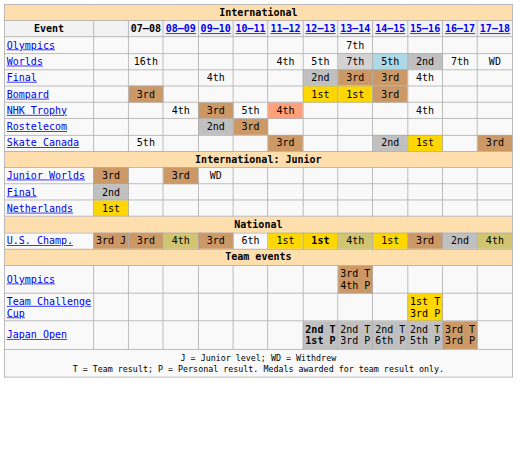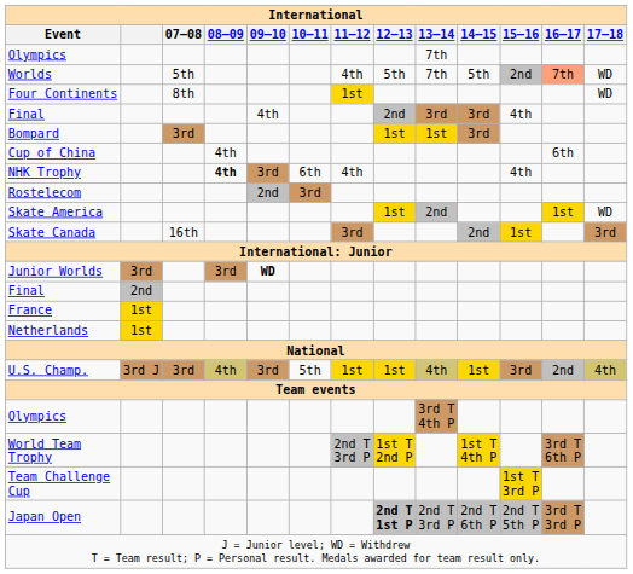 <table class="wikitable" style="text-align:center">
 <tr>
 <th style="background-color: #ffdead; " colspan=13 align=center>International</th>
 </tr>
 <tr>
 <th>Event</th>
 <th></th>
 <th>07–08</th>
 <th><a href='#'>08–09</a></th>
 <th><a href='#'>09–10</a></th>
 <th><a href='#'>10–11</a></th>
 <th><a href='#'>11–12</a></th>
 <th><a href='#'>12–13</a></th>
 <th><a href='#'>13–14</a></th>
 <th><a href='#'>14–15</a></th>
 <th><a href='#'>15–16</a></th>
 <th><a href='#'>16–17</a></th>
 <th><a href='#'>17–18</a></th>
 </tr>
 <tr>
 <td align=left><a href='#'>Olympics</a></td>
 <td></td>
 <td></td>
 <td></td>
 <td></td>
 <td></td>
 <td></td>
 <td></td>
 <td>7th</td>
 <td></td>
 <td></td>
 <td></td>
 <td></td>
 </tr>
 <tr>
 <td align=left><a href='#'>Worlds</a></td>
 <td></td>
-<td>16th</td>
+<td>5th</td>
 <td></td>
 <td></td>
 <td></td>
 <td>4th</td>
 <td>5th</td>
-<td style="background: lightgrey;">7th</td>
-<td style="background: lightblue;">5th</td>
+<td>7th</td>
+<td>5th</td>
 <td bgcolor=silver>2nd</td>
-<td>7th</td>
+<td style="background: lightsalmon;">7th</td>
+<td>WD</td>
+</tr>
+<tr>
+<td align=left><a href='#'>Four Continents</a></td>
+<td></td>
+<td>8th</td>
+<td></td>
+<td></td>
+<td></td>
+<td bgcolor=gold>1st</td>
+<td></td>
+<td></td>
+<td></td>
+<td></td>
+<td></td>
 <td>WD</td>
 </tr>
 <tr>
 <td align=left> <a href='#'>Final</a></td>
 <td></td>
 <td></td>
 <td></td>
 <td>4th</td>
 <td></td>
 <td></td>
 <td bgcolor=silver>2nd</td>
 <td bgcolor=cc9966>3rd</td>
 <td bgcolor=cc9966>3rd</td>
 <td>4th</td>
 <td></td>
 <td></td>
 </tr>
 <tr>
 <td align=left> <a href='#'>Bompard</a></td>
 <td></td>
 <td bgcolor=cc9966>3rd</td>
 <td></td>
 <td></td>
 <td></td>
 <td></td>
 <td bgcolor=gold>1st</td>
 <td bgcolor=gold>1st</td>
 <td bgcolor=cc9966>3rd</td>
 <td></td>
 <td></td>
 <td></td>
 </tr>
 <tr>
+<td align=left> <a href='#'>Cup of China</a></td>
+<td></td>
+<td></td>
+<td>4th</td>
+<td></td>
+<td></td>
+<td></td>
+<td></td>
+<td></td>
+<td></td>
+<td></td>
+<td>6th</td>
+<td></td>
+</tr>
+<tr>
 <td align=left> <a href='#'>NHK Trophy</a></td>
 <td></td>
 <td></td>
+<td><strong>4th</strong></td>
+<td bgcolor=cc9966>3rd</td>
+<td>6th</td>
 <td>4th</td>
-<td bgcolor=cc9966>3rd</td>
-<td>5th</td>
-<td style="background: lightsalmon;">4th</td>
 <td></td>
 <td></td>
 <td></td>
 <td>4th</td>
 <td></td>
 <td></td>
 </tr>
 <tr>
 <td align=left> <a href='#'>Rostelecom</a></td>
 <td></td>
 <td></td>
 <td></td>
 <td bgcolor=silver>2nd</td>
 <td bgcolor=cc9966>3rd</td>
 <td></td>
 <td></td>
 <td></td>
 <td></td>
 <td></td>
 <td></td>
 <td></td>
 </tr>
 <tr>
+<td align=left> <a href='#'>Skate America</a></td>
+<td></td>
+<td></td>
+<td></td>
+<td></td>
+<td></td>
+<td></td>
+<td bgcolor=gold>1st</td>
+<td bgcolor=silver>2nd</td>
+<td></td>
+<td></td>
+<td bgcolor=gold>1st</td>
+<td>WD</td>
+</tr>
+<tr>
 <td align=left> <a href='#'>Skate Canada</a></td>
 <td></td>
-<td>5th</td>
+<td>16th</td>
 <td></td>
 <td></td>
 <td></td>
 <td bgcolor=cc9966>3rd</td>
 <td></td>
 <td></td>
 <td bgcolor=silver>2nd</td>
 <td bgcolor=gold>1st</td>
 <td></td>
 <td bgcolor=cc9966>3rd</td>
 </tr>
 <tr>
 <th style="background-color: #ffdead; " colspan=13 align=center>International: Junior</th>
 </tr>
 <tr>
 <td align=left><a href='#'>Junior Worlds</a></td>
 <td bgcolor=cc9966>3rd</td>
 <td></td>
 <td bgcolor=cc9966>3rd</td>
-<td>WD</td>
+<td><strong>WD</strong></td>
 <td></td>
 <td></td>
 <td></td>
 <td></td>
 <td></td>
 <td></td>
 <td></td>
 <td></td>
 </tr>
 <tr>
 <td align=left> <a href='#'>Final</a></td>
 <td bgcolor=silver>2nd</td>
+<td></td>
+<td></td>
+<td></td>
+<td></td>
+<td></td>
+<td></td>
+<td></td>
+<td></td>
+<td></td>
+<td></td>
+<td></td>
+</tr>
+<tr>
+<td align=left> <a href='#'>France</a></td>
+<td bgcolor=gold>1st</td>
 <td></td>
 <td></td>
 <td></td>
 <td></td>
 <td></td>
 <td></td>
 <td></td>
 <td></td>
 <td></td>
 <td></td>
 <td></td>
 </tr>
 <tr>
 <td align=left> <a href='#'>Netherlands</a></td>
 <td bgcolor=gold>1st</td>
 <td></td>
 <td></td>
 <td></td>
 <td></td>
 <td></td>
 <td></td>
 <td></td>
 <td></td>
 <td></td>
 <td></td>
 <td></td>
 </tr>
 <tr>
 <th style="background-color: #ffdead; " colspan=13 align=center>National</th>
 </tr>
 <tr>
 <td align=left><a href='#'>U.S. Champ.</a></td>
 <td bgcolor=cc9966>3rd J</td>
 <td bgcolor=cc9966>3rd</td>
 <td bgcolor=d1c571>4th</td>
 <td bgcolor=cc9966>3rd</td>
-<td>6th</td>
+<td>5th</td>
 <td bgcolor=gold>1st</td>
-<td bgcolor=gold><strong>1st</strong></td>
+<td bgcolor=gold>1st</td>
 <td bgcolor=d1c571>4th</td>
 <td bgcolor=gold>1st</td>
 <td bgcolor=cc9966>3rd</td>
 <td bgcolor=silver>2nd</td>
 <td bgcolor=d1c571>4th</td>
 </tr>
 <tr>
 <th style="background-color: #ffdead; " colspan=13 align=center>Team events</th>
 </tr>
 <tr>
 <td align=left><a href='#'>Olympics</a></td>
 <td></td>
 <td></td>
 <td></td>
 <td></td>
 <td></td>
 <td></td>
 <td></td>
 <td bgcolor=cc9966>3rd T <br>4th P</td>
 <td></td>
 <td></td>
 <td></td>
+<td></td>
+</tr>
+<tr>
+<td align=left><a href='#'>World Team<br>Trophy</a></td>
+<td></td>
+<td></td>
+<td></td>
+<td></td>
+<td></td>
+<td bgcolor=silver>2nd T <br>3rd P</td>
+<td bgcolor=gold>1st T <br>2nd P</td>
+<td></td>
+<td bgcolor=gold>1st T <br>4th P</td>
+<td></td>
+<td bgcolor=cc9966>3rd T <br>6th P</td>
 <td></td>
 </tr>
 <tr>
 <td align=left><a href='#'>Team Challenge<br>Cup</a></td>
 <td></td>
 <td></td>
 <td></td>
 <td></td>
 <td></td>
 <td></td>
 <td></td>
 <td></td>
 <td></td>
 <td bgcolor=gold>1st T <br> 3rd P</td>
 <td></td>
 <td></td>
 </tr>
 <tr>
 <td align=left><a href='#'>Japan Open</a></td>
 <td></td>
 <td></td>
 <td></td>
 <td></td>
 <td></td>
 <td></td>
 <td bgcolor=silver><strong>2nd T <br>1st P</strong></td>
 <td bgcolor=silver>2nd T <br>3rd P</td>
 <td bgcolor=silver>2nd T <br>6th P</td>
 <td bgcolor=silver>2nd T <br>5th P</td>
 <td bgcolor=cc9966>3rd T <br>3rd P</td>
 <td></td>
 </tr>
 <tr>
 <td colspan=13 align=center><small> J = Junior level; WD = Withdrew <br> T = Team result; P = Personal result. Medals awarded for team result only. </small></td>
 </tr>
 </table>
